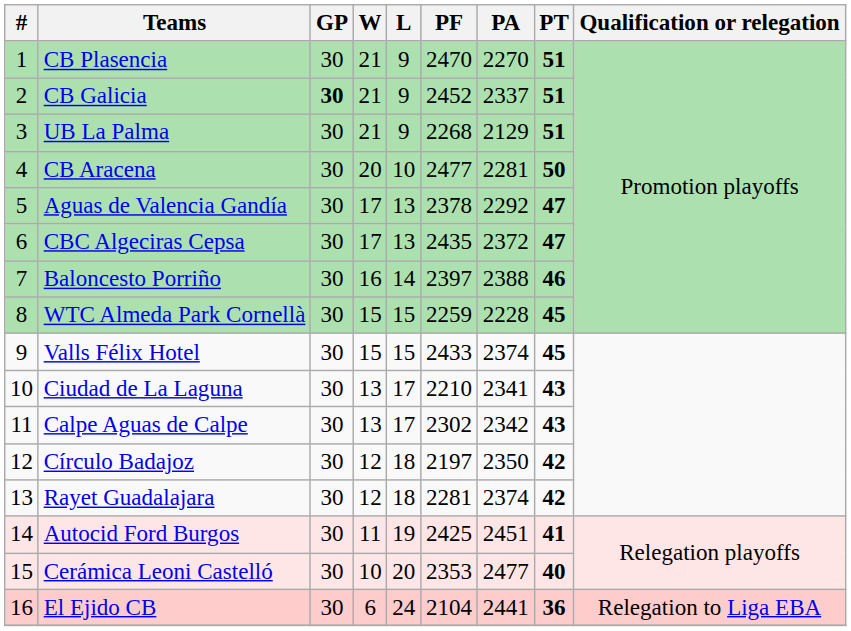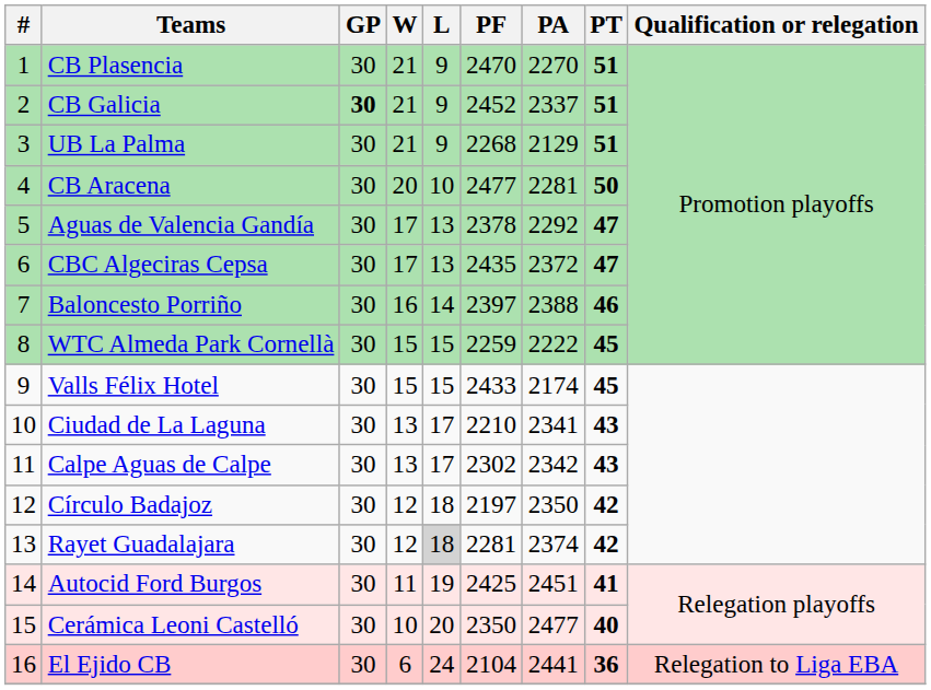 <table class="wikitable" style="text-align: center;">
 <tr>
 <th>#</th>
 <th>Teams</th>
 <th>GP</th>
 <th>W</th>
 <th>L</th>
 <th>PF</th>
 <th>PA</th>
 <th>PT</th>
 <th>Qualification or relegation</th>
 </tr>
 <tr bgcolor=ACE1AF>
 <td>1</td>
 <td align="left"><a href='#'>CB Plasencia</a></td>
 <td>30</td>
 <td>21</td>
 <td>9</td>
 <td>2470</td>
 <td>2270</td>
 <td><strong>51</strong></td>
 <td rowspan=8>Promotion playoffs</td>
 </tr>
 <tr bgcolor=ACE1AF>
 <td>2</td>
 <td align="left"><a href='#'>CB Galicia</a></td>
 <td><strong>30</strong></td>
 <td>21</td>
 <td>9</td>
 <td>2452</td>
 <td>2337</td>
 <td><strong>51</strong></td>
 </tr>
 <tr bgcolor=ACE1AF>
 <td>3</td>
 <td align="left"><a href='#'>UB La Palma</a></td>
 <td>30</td>
 <td>21</td>
 <td>9</td>
 <td>2268</td>
 <td>2129</td>
 <td><strong>51</strong></td>
 </tr>
 <tr bgcolor=ACE1AF>
 <td>4</td>
 <td align="left"><a href='#'>CB Aracena</a></td>
 <td>30</td>
 <td>20</td>
 <td>10</td>
 <td>2477</td>
 <td>2281</td>
 <td><strong>50</strong></td>
 </tr>
 <tr bgcolor=ACE1AF>
 <td>5</td>
 <td align="left"><a href='#'>Aguas de Valencia Gandía</a></td>
 <td>30</td>
 <td>17</td>
 <td>13</td>
 <td>2378</td>
 <td>2292</td>
 <td><strong>47</strong></td>
 </tr>
 <tr bgcolor=ACE1AF>
 <td>6</td>
 <td align="left"><a href='#'>CBC Algeciras Cepsa</a></td>
 <td>30</td>
 <td>17</td>
 <td>13</td>
 <td>2435</td>
 <td>2372</td>
 <td><strong>47</strong></td>
 </tr>
 <tr bgcolor=ACE1AF>
 <td>7</td>
 <td align="left"><a href='#'>Baloncesto Porriño</a></td>
 <td>30</td>
 <td>16</td>
 <td>14</td>
 <td>2397</td>
 <td>2388</td>
 <td><strong>46</strong></td>
 </tr>
 <tr bgcolor=ACE1AF>
 <td>8</td>
 <td align="left"><a href='#'>WTC Almeda Park Cornellà</a></td>
 <td>30</td>
 <td>15</td>
 <td>15</td>
 <td>2259</td>
-<td>2228</td>
+<td>2222</td>
 <td><strong>45</strong></td>
 </tr>
 <tr>
 <td>9</td>
 <td align="left"><a href='#'>Valls Félix Hotel</a></td>
 <td>30</td>
 <td>15</td>
 <td>15</td>
 <td>2433</td>
-<td>2374</td>
+<td>2174</td>
 <td><strong>45</strong></td>
 </tr>
 <tr>
 <td>10</td>
 <td align="left"><a href='#'>Ciudad de La Laguna</a></td>
 <td>30</td>
 <td>13</td>
 <td>17</td>
 <td>2210</td>
 <td>2341</td>
 <td><strong>43</strong></td>
 </tr>
 <tr>
 <td>11</td>
 <td align="left"><a href='#'>Calpe Aguas de Calpe</a></td>
 <td>30</td>
 <td>13</td>
 <td>17</td>
 <td>2302</td>
 <td>2342</td>
 <td><strong>43</strong></td>
 </tr>
 <tr>
 <td>12</td>
 <td align="left"><a href='#'>Círculo Badajoz</a></td>
 <td>30</td>
 <td>12</td>
 <td>18</td>
 <td>2197</td>
 <td>2350</td>
 <td><strong>42</strong></td>
 </tr>
 <tr>
 <td>13</td>
 <td align="left"><a href='#'>Rayet Guadalajara</a></td>
 <td>30</td>
 <td>12</td>
-<td>18</td>
+<td style="background: lightgrey;">18</td>
 <td>2281</td>
 <td>2374</td>
 <td><strong>42</strong></td>
 </tr>
 <tr bgcolor=FFE6E6>
 <td>14</td>
 <td align="left"><a href='#'>Autocid Ford Burgos</a></td>
 <td>30</td>
 <td>11</td>
 <td>19</td>
 <td>2425</td>
 <td>2451</td>
 <td><strong>41</strong></td>
 <td rowspan=2>Relegation playoffs</td>
 </tr>
 <tr bgcolor=FFE6E6>
 <td>15</td>
 <td align="left"><a href='#'>Cerámica Leoni Castelló</a></td>
 <td>30</td>
 <td>10</td>
 <td>20</td>
-<td>2353</td>
+<td>2350</td>
 <td>2477</td>
 <td><strong>40</strong></td>
 </tr>
 <tr bgcolor=FFCCCC>
 <td>16</td>
 <td align="left"><a href='#'>El Ejido CB</a></td>
 <td>30</td>
 <td>6</td>
 <td>24</td>
 <td>2104</td>
 <td>2441</td>
 <td><strong>36</strong></td>
 <td>Relegation to <a href='#'>Liga EBA</a></td>
 </tr>
 <tr>
 </tr>
 </table>
